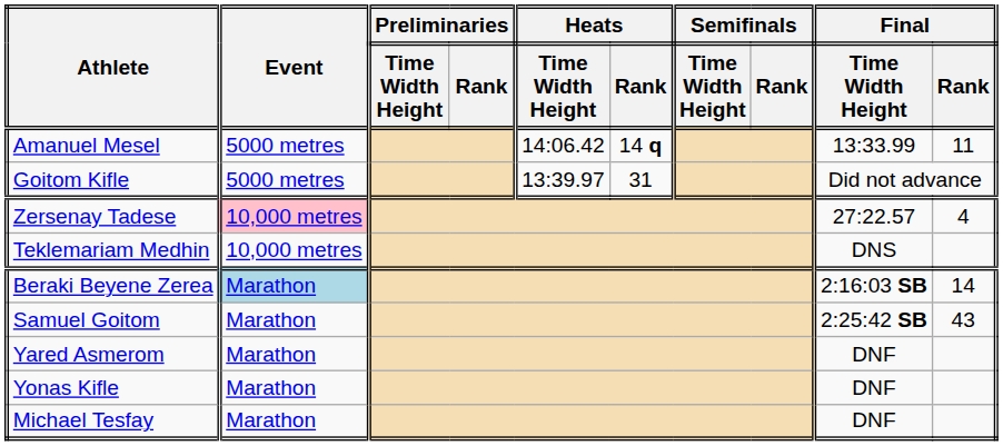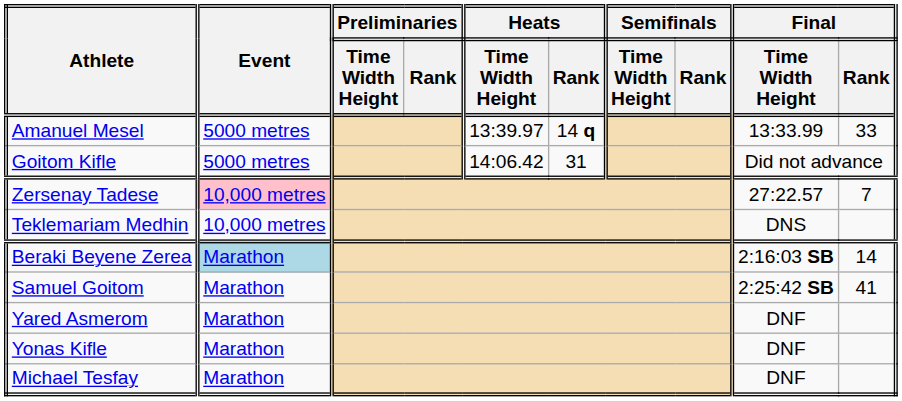 <table class=wikitable style="font-size:90%; border: double;">
 <tr>
 <th rowspan="2" style="border-right:double">Athlete</th>
 <th rowspan="2" style="border-right:double">Event</th>
 <th colspan="2" style="border-right:double; border-bottom:double;">Preliminaries</th>
 <th colspan="2" style="border-right:double; border-bottom:double;">Heats</th>
 <th colspan="2" style="border-right:double; border-bottom:double;">Semifinals</th>
 <th colspan="2" style="border-right:double; border-bottom:double;">Final</th>
 </tr>
 <tr>
 <th>Time<br>Width<br>Height</th>
 <th style="border-right:double">Rank</th>
 <th>Time<br>Width<br>Height</th>
 <th style="border-right:double">Rank</th>
 <th>Time<br>Width<br>Height</th>
 <th style="border-right:double">Rank</th>
 <th>Time<br>Width<br>Height</th>
 <th style="border-right:double">Rank</th>
 </tr>
 <tr style="border-top: double;">
 <td style="border-right:double"><a href='#'>Amanuel Mesel</a></td>
 <td style="border-right:double"><a href='#'>5000 metres</a></td>
 <td style="border-right:double" colspan= 2 bgcolor="wheat"></td>
-<td align=center>14:06.42</td>
+<td align=center>13:39.97</td>
 <td align=center style="border-right:double">14 <strong>q</strong></td>
 <td style="border-right:double" colspan= 2 bgcolor="wheat"></td>
 <td align=center>13:33.99</td>
-<td align=center>11</td>
+<td align=center>33</td>
 </tr>
 <tr>
 <td style="border-right:double"><a href='#'>Goitom Kifle</a></td>
 <td style="border-right:double"><a href='#'>5000 metres</a></td>
 <td style="border-right:double" colspan= 2 bgcolor="wheat"></td>
-<td align=center>13:39.97</td>
+<td align=center>14:06.42</td>
 <td align=center style="border-right:double">31</td>
 <td style="border-right:double" colspan= 2 bgcolor="wheat"></td>
 <td colspan="2" align=center>Did not advance</td>
 </tr>
 <tr style="border-top: double;">
 <td style="border-right:double"><a href='#'>Zersenay Tadese</a></td>
 <td style="background: pink; border-right:double"><a href='#'>10,000 metres</a></td>
 <td style="border-right:double" colspan= 6 bgcolor="wheat"></td>
 <td align=center>27:22.57</td>
-<td align=center>4</td>
+<td align=center>7</td>
 </tr>
 <tr>
 <td style="border-right:double"><a href='#'>Teklemariam Medhin</a></td>
 <td style="border-right:double"><a href='#'>10,000 metres</a></td>
 <td style="border-right:double" colspan= 6 bgcolor="wheat"></td>
 <td align=center>DNS</td>
 <td align=center></td>
 </tr>
 <tr style="border-top: double;">
 <td style="border-right:double"><a href='#'>Beraki Beyene Zerea</a></td>
 <td style="background: lightblue; border-right:double"><a href='#'>Marathon</a></td>
 <td style="border-right:double" colspan= 6 bgcolor="wheat"></td>
 <td align=center>2:16:03 <strong>SB</strong></td>
 <td align=center>14</td>
 </tr>
 <tr>
 <td style="border-right:double"><a href='#'>Samuel Goitom</a></td>
 <td style="border-right:double"><a href='#'>Marathon</a></td>
 <td style="border-right:double" colspan= 6 bgcolor="wheat"></td>
 <td align=center>2:25:42 <strong>SB</strong></td>
-<td align=center>43</td>
+<td align=center>41</td>
 </tr>
 <tr>
 <td style="border-right:double"><a href='#'>Yared Asmerom</a></td>
 <td style="border-right:double"><a href='#'>Marathon</a></td>
 <td style="border-right:double" colspan= 6 bgcolor="wheat"></td>
 <td align=center>DNF</td>
 <td align=center></td>
 </tr>
 <tr>
 <td style="border-right:double"><a href='#'>Yonas Kifle</a></td>
 <td style="border-right:double"><a href='#'>Marathon</a></td>
 <td style="border-right:double" colspan= 6 bgcolor="wheat"></td>
 <td align=center>DNF</td>
 <td align=center></td>
 </tr>
 <tr>
 <td style="border-right:double"><a href='#'>Michael Tesfay</a></td>
 <td style="border-right:double"><a href='#'>Marathon</a></td>
 <td style="border-right:double" colspan= 6 bgcolor="wheat"></td>
 <td align=center>DNF</td>
 <td align=center></td>
 </tr>
 </table>
